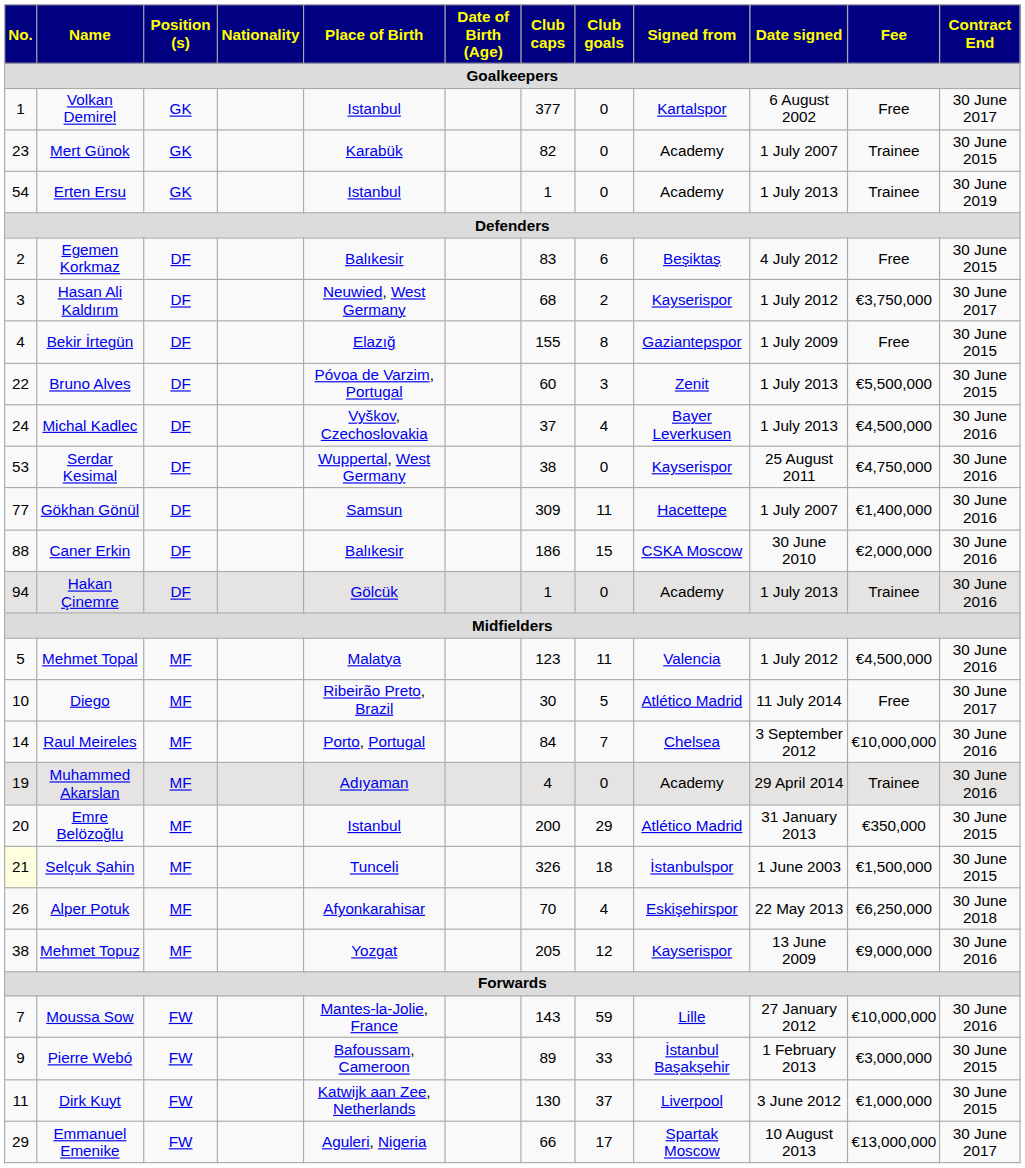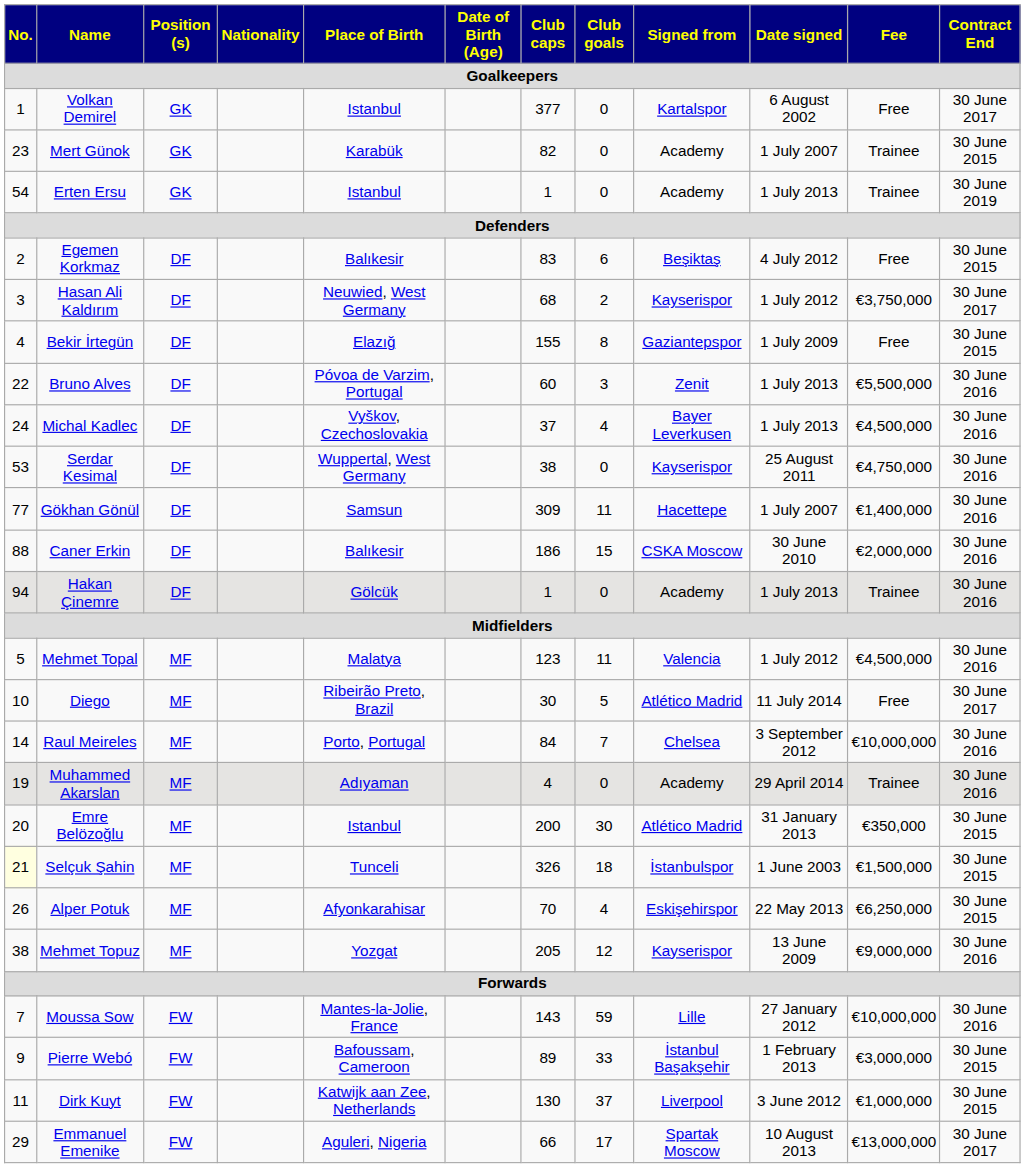 <table class="wikitable" style="text-align:center; font-size:83%; width:100%;">
 <tr>
 <th style="background:navy; color:yellow; text-align:center;">No.</th>
 <th style="background:navy; color:yellow; text-align:center;">Name</th>
 <th style="background:navy; color:yellow; text-align:center;">Position (s)</th>
 <th style="background:navy; color:yellow; text-align:center;">Nationality</th>
 <th style="background:navy; color:yellow; text-align:center;">Place of Birth</th>
 <th style="background:navy; color:yellow; text-align:center;">Date of Birth (Age)</th>
 <th style="background:navy; color:yellow; text-align:center;">Club caps</th>
 <th style="background:navy; color:yellow; text-align:center;">Club goals</th>
 <th style="background:navy; color:yellow; text-align:center;">Signed from</th>
 <th style="background:navy; color:yellow; text-align:center;">Date signed</th>
 <th style="background:navy; color:yellow; text-align:center;">Fee</th>
 <th style="background:navy; color:yellow; text-align:center;">Contract End</th>
 </tr>
 <tr>
 <th colspan="19" style="background:#dcdcdc; text-align:center;">Goalkeepers</th>
 </tr>
 <tr>
 <td>1</td>
 <td><a href='#'>Volkan Demirel</a></td>
 <td><a href='#'>GK</a></td>
 <td></td>
 <td><a href='#'>Istanbul</a></td>
 <td></td>
 <td>377</td>
 <td>0</td>
 <td><a href='#'>Kartalspor</a></td>
 <td>6 August 2002</td>
 <td>Free</td>
 <td>30 June 2017</td>
 </tr>
 <tr>
 <td>23</td>
 <td><a href='#'>Mert Günok</a></td>
 <td><a href='#'>GK</a></td>
 <td></td>
 <td><a href='#'>Karabük</a></td>
 <td></td>
 <td>82</td>
 <td>0</td>
 <td>Academy</td>
 <td>1 July 2007</td>
 <td>Trainee</td>
 <td>30 June 2015</td>
 </tr>
 <tr>
 <td>54</td>
 <td><a href='#'>Erten Ersu</a></td>
 <td><a href='#'>GK</a></td>
 <td></td>
 <td><a href='#'>Istanbul</a></td>
 <td></td>
 <td>1</td>
 <td>0</td>
 <td>Academy</td>
 <td>1 July 2013</td>
 <td>Trainee</td>
 <td>30 June 2019</td>
 </tr>
 <tr>
 <th colspan="19" style="background:#dcdcdc; text-align:center;">Defenders</th>
 </tr>
 <tr>
 <td>2</td>
 <td><a href='#'>Egemen Korkmaz</a></td>
 <td><a href='#'>DF</a></td>
 <td></td>
 <td><a href='#'>Balıkesir</a></td>
 <td></td>
 <td>83</td>
 <td>6</td>
 <td><a href='#'>Beşiktaş</a></td>
 <td>4 July 2012</td>
 <td>Free</td>
 <td>30 June 2015</td>
 </tr>
 <tr>
 <td>3</td>
 <td><a href='#'>Hasan Ali Kaldırım</a></td>
 <td><a href='#'>DF</a></td>
 <td></td>
 <td><a href='#'>Neuwied</a>, <a href='#'>West Germany</a></td>
 <td></td>
 <td>68</td>
 <td>2</td>
 <td><a href='#'>Kayserispor</a></td>
 <td>1 July 2012</td>
 <td>€3,750,000</td>
 <td>30 June 2017</td>
 </tr>
 <tr>
 <td>4</td>
 <td><a href='#'>Bekir İrtegün</a></td>
 <td><a href='#'>DF</a></td>
 <td></td>
 <td><a href='#'>Elazığ</a></td>
 <td></td>
 <td>155</td>
 <td>8</td>
 <td><a href='#'>Gaziantepspor</a></td>
 <td>1 July 2009</td>
 <td>Free</td>
 <td>30 June 2015</td>
 </tr>
 <tr>
 <td>22</td>
 <td><a href='#'>Bruno Alves</a></td>
 <td><a href='#'>DF</a></td>
 <td></td>
 <td><a href='#'>Póvoa de Varzim</a>, <a href='#'>Portugal</a></td>
 <td></td>
 <td>60</td>
 <td>3</td>
 <td> <a href='#'>Zenit</a></td>
 <td>1 July 2013</td>
 <td>€5,500,000</td>
-<td>30 June 2015</td>
+<td>30 June 2016</td>
 </tr>
 <tr>
 <td>24</td>
 <td><a href='#'>Michal Kadlec</a></td>
 <td><a href='#'>DF</a></td>
 <td></td>
 <td><a href='#'>Vyškov</a>, <a href='#'>Czechoslovakia</a></td>
 <td></td>
 <td>37</td>
 <td>4</td>
 <td> <a href='#'>Bayer Leverkusen</a></td>
 <td>1 July 2013</td>
 <td>€4,500,000</td>
 <td>30 June 2016</td>
 </tr>
 <tr>
 <td>53</td>
 <td><a href='#'>Serdar Kesimal</a></td>
 <td><a href='#'>DF</a></td>
 <td></td>
 <td><a href='#'>Wuppertal</a>, <a href='#'>West Germany</a></td>
 <td></td>
 <td>38</td>
 <td>0</td>
 <td><a href='#'>Kayserispor</a></td>
 <td>25 August 2011</td>
 <td>€4,750,000</td>
 <td>30 June 2016</td>
 </tr>
 <tr>
 <td>77</td>
 <td><a href='#'>Gökhan Gönül</a></td>
 <td><a href='#'>DF</a></td>
 <td></td>
 <td><a href='#'>Samsun</a></td>
 <td></td>
 <td>309</td>
 <td>11</td>
 <td><a href='#'>Hacettepe</a></td>
 <td>1 July 2007</td>
 <td>€1,400,000</td>
 <td>30 June 2016</td>
 </tr>
 <tr>
 <td>88</td>
 <td><a href='#'>Caner Erkin</a></td>
 <td><a href='#'>DF</a></td>
 <td></td>
 <td><a href='#'>Balıkesir</a></td>
 <td></td>
 <td>186</td>
 <td>15</td>
 <td> <a href='#'>CSKA Moscow</a></td>
 <td>30 June 2010</td>
 <td>€2,000,000</td>
 <td>30 June 2016</td>
 </tr>
 <tr bgcolor=#E5E4E2>
 <td>94</td>
 <td><a href='#'>Hakan Çinemre</a></td>
 <td><a href='#'>DF</a></td>
 <td></td>
 <td><a href='#'>Gölcük</a></td>
 <td></td>
 <td>1</td>
 <td>0</td>
 <td>Academy</td>
 <td>1 July 2013</td>
 <td>Trainee</td>
 <td>30 June 2016</td>
 </tr>
 <tr>
 <th colspan="19" style="background:#dcdcdc; text-align:center;">Midfielders</th>
 </tr>
 <tr>
 <td>5</td>
 <td><a href='#'>Mehmet Topal</a></td>
 <td><a href='#'>MF</a></td>
 <td></td>
 <td><a href='#'>Malatya</a></td>
 <td></td>
 <td>123</td>
 <td>11</td>
 <td> <a href='#'>Valencia</a></td>
 <td>1 July 2012</td>
 <td>€4,500,000</td>
 <td>30 June 2016</td>
 </tr>
 <tr>
 <td>10</td>
 <td><a href='#'>Diego</a></td>
 <td><a href='#'>MF</a></td>
 <td></td>
 <td><a href='#'>Ribeirão Preto</a>, <a href='#'>Brazil</a></td>
 <td></td>
 <td>30</td>
 <td>5</td>
 <td> <a href='#'>Atlético Madrid</a></td>
 <td>11 July 2014</td>
 <td>Free</td>
 <td>30 June 2017</td>
 </tr>
 <tr>
 <td>14</td>
 <td><a href='#'>Raul Meireles</a></td>
 <td><a href='#'>MF</a></td>
 <td></td>
 <td><a href='#'>Porto</a>, <a href='#'>Portugal</a></td>
 <td></td>
 <td>84</td>
 <td>7</td>
 <td> <a href='#'>Chelsea</a></td>
 <td>3 September 2012</td>
 <td>€10,000,000</td>
 <td>30 June 2016</td>
 </tr>
 <tr bgcolor=#E5E4E2>
 <td>19</td>
 <td><a href='#'>Muhammed Akarslan</a></td>
 <td><a href='#'>MF</a></td>
 <td></td>
 <td><a href='#'>Adıyaman</a></td>
 <td></td>
 <td>4</td>
 <td>0</td>
 <td>Academy</td>
 <td>29 April 2014</td>
 <td>Trainee</td>
 <td>30 June 2016</td>
 </tr>
 <tr>
 <td>20</td>
 <td><a href='#'>Emre Belözoğlu</a></td>
 <td><a href='#'>MF</a></td>
 <td></td>
 <td><a href='#'>Istanbul</a></td>
 <td></td>
 <td>200</td>
-<td>29</td>
+<td>30</td>
 <td> <a href='#'>Atlético Madrid</a></td>
 <td>31 January 2013</td>
 <td>€350,000</td>
 <td>30 June 2015</td>
 </tr>
 <tr>
 <td style="background: lightyellow;">21</td>
 <td><a href='#'>Selçuk Şahin</a></td>
 <td><a href='#'>MF</a></td>
 <td></td>
 <td><a href='#'>Tunceli</a></td>
 <td></td>
 <td>326</td>
 <td>18</td>
 <td><a href='#'>İstanbulspor</a></td>
 <td>1 June 2003</td>
 <td>€1,500,000</td>
 <td>30 June 2015</td>
 </tr>
 <tr>
 <td>26</td>
 <td><a href='#'>Alper Potuk</a></td>
 <td><a href='#'>MF</a></td>
 <td></td>
 <td><a href='#'>Afyonkarahisar</a></td>
 <td></td>
 <td>70</td>
 <td>4</td>
 <td><a href='#'>Eskişehirspor</a></td>
 <td>22 May 2013</td>
 <td>€6,250,000</td>
-<td>30 June 2018</td>
+<td>30 June 2015</td>
 </tr>
 <tr>
 <td>38</td>
 <td><a href='#'>Mehmet Topuz</a></td>
 <td><a href='#'>MF</a></td>
 <td></td>
 <td><a href='#'>Yozgat</a></td>
 <td></td>
 <td>205</td>
 <td>12</td>
 <td><a href='#'>Kayserispor</a></td>
 <td>13 June 2009</td>
 <td>€9,000,000</td>
 <td>30 June 2016</td>
 </tr>
 <tr>
 <th colspan="19" style="background:#dcdcdc; text-align:center;">Forwards</th>
 </tr>
 <tr>
 <td>7</td>
 <td><a href='#'>Moussa Sow</a></td>
 <td><a href='#'>FW</a></td>
 <td></td>
 <td><a href='#'>Mantes-la-Jolie</a>, <a href='#'>France</a></td>
 <td></td>
 <td>143</td>
 <td>59</td>
 <td> <a href='#'>Lille</a></td>
 <td>27 January 2012</td>
 <td>€10,000,000</td>
 <td>30 June 2016</td>
 </tr>
 <tr>
 <td>9</td>
 <td><a href='#'>Pierre Webó</a></td>
 <td><a href='#'>FW</a></td>
 <td></td>
 <td><a href='#'>Bafoussam</a>, <a href='#'>Cameroon</a></td>
 <td></td>
 <td>89</td>
 <td>33</td>
 <td><a href='#'>İstanbul Başakşehir</a></td>
 <td>1 February 2013</td>
 <td>€3,000,000</td>
 <td>30 June 2015</td>
 </tr>
 <tr>
 <td>11</td>
 <td><a href='#'>Dirk Kuyt</a></td>
 <td><a href='#'>FW</a></td>
 <td></td>
 <td><a href='#'>Katwijk aan Zee</a>, <a href='#'>Netherlands</a></td>
 <td></td>
 <td>130</td>
 <td>37</td>
 <td> <a href='#'>Liverpool</a></td>
 <td>3 June 2012</td>
 <td>€1,000,000</td>
 <td>30 June 2015</td>
 </tr>
 <tr>
 <td>29</td>
 <td><a href='#'>Emmanuel Emenike</a></td>
 <td><a href='#'>FW</a></td>
 <td></td>
 <td><a href='#'>Aguleri</a>, <a href='#'>Nigeria</a></td>
 <td></td>
 <td>66</td>
 <td>17</td>
 <td> <a href='#'>Spartak Moscow</a></td>
 <td>10 August 2013</td>
 <td>€13,000,000</td>
 <td>30 June 2017</td>
 </tr>
 </table>
